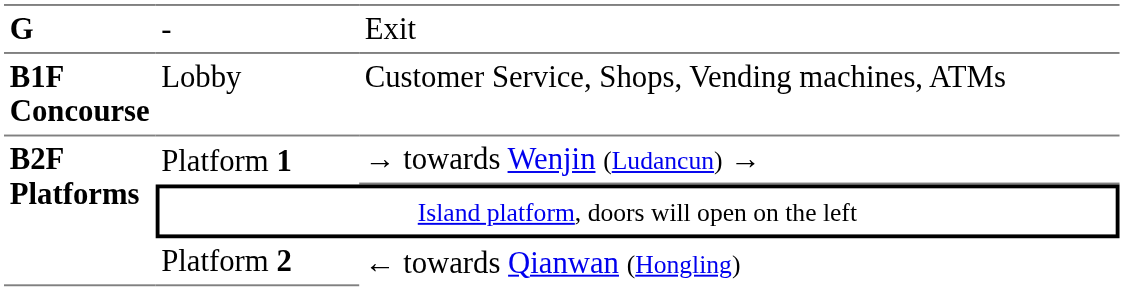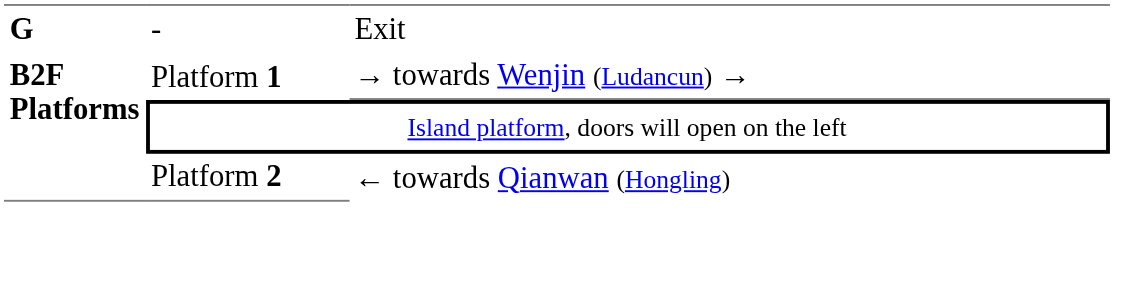 <table table border=0 cellspacing=0 cellpadding=3>
 <tr>
 <td style="border-top:solid 1px gray;" width=50 valign=top><strong>G</strong></td>
 <td style="border-top:solid 1px gray;" width=100 valign=top>-</td>
 <td style="border-top:solid 1px gray;" width=390 valign=top>Exit</td>
-</tr>
-<tr>
-<td style="border-bottom:solid 1px gray; border-top:solid 1px gray;" valign=top width=50><strong>B1F<br>Concourse</strong></td>
-<td style="border-bottom:solid 1px gray; border-top:solid 1px gray;" valign=top width=100>Lobby</td>
-<td style="border-bottom:solid 1px gray; border-top:solid 1px gray;" valign=top width=390>Customer Service, Shops, Vending machines, ATMs</td>
 </tr>
 <tr>
 <td style="border-bottom:solid 1px gray;" rowspan="3" valign=top><strong>B2F<br>Platforms</strong></td>
 <td>Platform <strong>1</strong></td>
 <td style="border-bottom:solid 1px gray;"><span>→</span>  towards <a href='#'>Wenjin</a> <small>(<a href='#'>Ludancun</a>)</small> →</td>
 </tr>
 <tr>
 <td style="border-right:solid 2px black;border-left:solid 2px black;border-top:solid 2px black;border-bottom:solid 2px black;text-align:center;" colspan=2><small><a href='#'>Island platform</a>, doors will open on the left</small></td>
 </tr>
 <tr>
 <td style="border-bottom:solid 1px gray;">Platform <strong>2</strong></td>
 <td>←  towards <a href='#'>Qianwan</a> <small>(<a href='#'>Hongling</a>)</small></td>
 </tr>
 </table>
